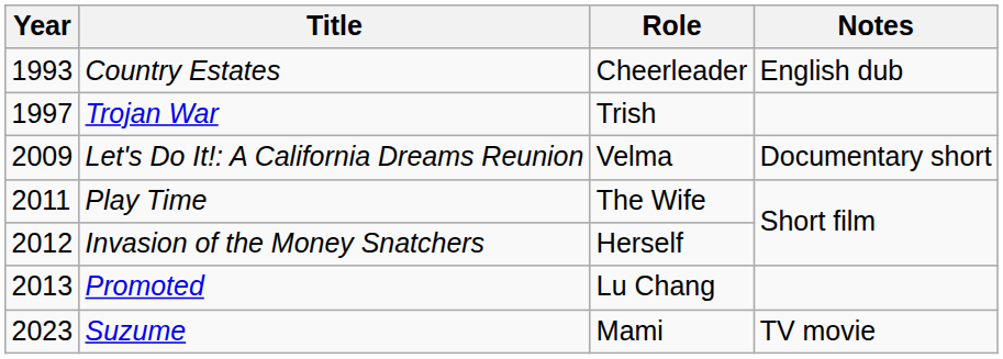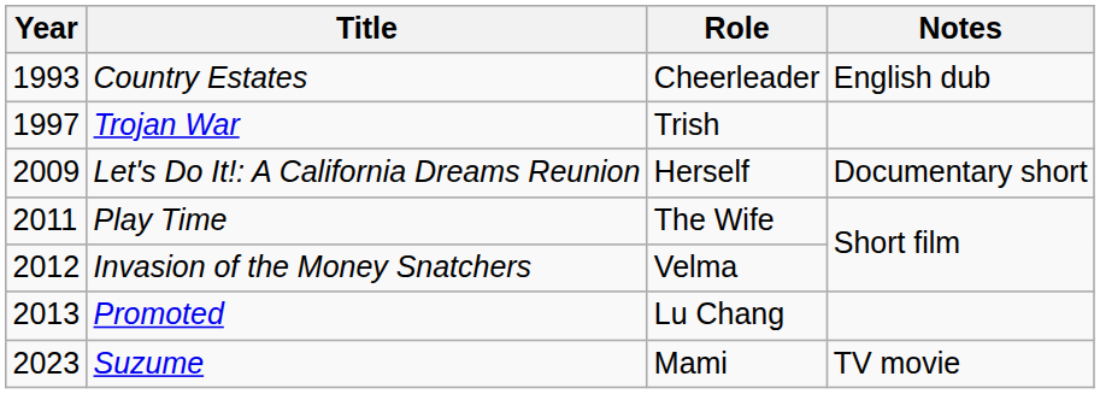 <table class="wikitable">
 <tr>
 <th>Year</th>
 <th>Title</th>
 <th>Role</th>
 <th>Notes</th>
 </tr>
 <tr>
 <td>1993</td>
 <td><em>Country Estates</em></td>
 <td>Cheerleader</td>
 <td>English dub</td>
 </tr>
 <tr>
 <td>1997</td>
 <td><em><a href='#'>Trojan War</a></em></td>
 <td>Trish</td>
 <td></td>
 </tr>
 <tr>
 <td>2009</td>
 <td><em>Let's Do It!: A California Dreams Reunion</em></td>
-<td>Velma</td>
+<td>Herself</td>
 <td>Documentary short</td>
 </tr>
 <tr>
 <td>2011</td>
 <td><em>Play Time</em></td>
 <td>The Wife</td>
 <td rowspan="2">Short film</td>
 </tr>
 <tr>
 <td>2012</td>
 <td><em>Invasion of the Money Snatchers</em></td>
-<td>Herself</td>
+<td>Velma</td>
 </tr>
 <tr>
 <td>2013</td>
 <td><em><a href='#'>Promoted</a></em></td>
 <td>Lu Chang</td>
 <td></td>
 </tr>
 <tr>
 <td>2023</td>
 <td><em><a href='#'>Suzume</a></em></td>
 <td>Mami</td>
 <td>TV movie</td>
 </tr>
 </table>
